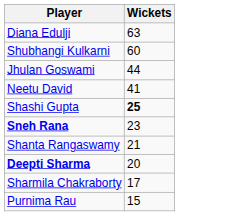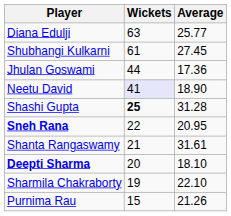 <table class="wikitable">
 <tr>
 <th>Player</th>
 <th>Wickets</th>
+<th>Average</th>
 </tr>
 <tr>
 <td><a href='#'>Diana Edulji</a></td>
 <td>63</td>
+<td>25.77</td>
 </tr>
 <tr>
 <td><a href='#'>Shubhangi Kulkarni</a></td>
-<td>60</td>
+<td>61</td>
+<td>27.45</td>
 </tr>
 <tr>
 <td><a href='#'>Jhulan Goswami</a></td>
 <td>44</td>
+<td>17.36</td>
 </tr>
 <tr>
 <td><a href='#'>Neetu David</a></td>
-<td>41</td>
+<td style="background: lavender;">41</td>
+<td>18.90</td>
 </tr>
 <tr>
 <td><a href='#'>Shashi Gupta</a></td>
 <td><strong>25</strong></td>
+<td>31.28</td>
 </tr>
 <tr>
 <td><strong><a href='#'>Sneh Rana</a></strong></td>
-<td>23</td>
+<td>22</td>
+<td>20.95</td>
 </tr>
 <tr>
 <td><a href='#'>Shanta Rangaswamy</a></td>
 <td>21</td>
+<td>31.61</td>
 </tr>
 <tr>
 <td><strong><a href='#'>Deepti Sharma</a></strong></td>
 <td>20</td>
+<td>18.10</td>
 </tr>
 <tr>
 <td><a href='#'>Sharmila Chakraborty</a></td>
-<td>17</td>
+<td>19</td>
+<td>22.10</td>
 </tr>
 <tr>
 <td><a href='#'>Purnima Rau</a></td>
 <td>15</td>
+<td>21.26</td>
 </tr>
 </table>
